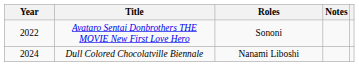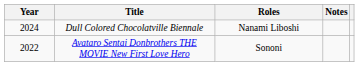 <table class="wikitable" style="text-align:center; font-size:0.9em;">
 <tr>
 <th width="70">Year</th>
 <th width="240">Title</th>
 <th width="160">Roles</th>
 <th>Notes</th>
 <th></th>
 </tr>
 <tr>
+<td>2024</td>
+<td><em>Dull Colored Chocolatville Biennale</em></td>
+<td>Nanami Liboshi</td>
+<td></td>
+<td></td>
+</tr>
+<tr>
 <td>2022</td>
 <td><em><a href='#'>Avataro Sentai Donbrothers THE MOVIE New First Love Hero</a></em></td>
 <td>Sononi</td>
 <td></td>
 <td></td>
 </tr>
-<tr>
-<td>2024</td>
-<td><em>Dull Colored Chocolatville Biennale</em></td>
-<td>Nanami Liboshi</td>
-<td></td>
-<td></td>
-</tr>
 </table>
